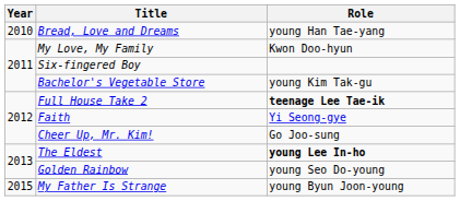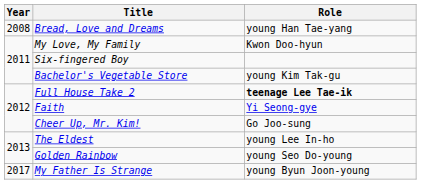 <table class="wikitable" style="width:550px">
 <tr>
 <th width=10>Year</th>
 <th>Title</th>
 <th>Role</th>
 </tr>
 <tr>
-<td>2010</td>
+<td>2008</td>
 <td><em><a href='#'>Bread, Love and Dreams</a></em></td>
 <td>young Han Tae-yang</td>
 </tr>
 <tr>
 <td rowspan=3>2011</td>
 <td><em>My Love, My Family</em></td>
 <td>Kwon Doo-hyun</td>
 </tr>
 <tr>
 <td><em>Six-fingered Boy</em></td>
 <td></td>
 </tr>
 <tr>
 <td><em><a href='#'>Bachelor's Vegetable Store</a></em></td>
 <td>young Kim Tak-gu</td>
 </tr>
 <tr>
 <td rowspan=3>2012</td>
 <td><em><a href='#'>Full House Take 2</a></em></td>
 <td><strong>teenage Lee Tae-ik</strong></td>
 </tr>
 <tr>
 <td><em><a href='#'>Faith</a></em></td>
 <td><a href='#'>Yi Seong-gye</a></td>
 </tr>
 <tr>
 <td><em><a href='#'>Cheer Up, Mr. Kim!</a></em></td>
 <td>Go Joo-sung</td>
 </tr>
 <tr>
 <td rowspan=2>2013</td>
 <td><em><a href='#'>The Eldest</a></em></td>
-<td><strong>young Lee In-ho</strong></td>
+<td>young Lee In-ho</td>
 </tr>
 <tr>
 <td><em><a href='#'>Golden Rainbow</a></em></td>
 <td>young Seo Do-young</td>
 </tr>
 <tr>
-<td>2015</td>
+<td>2017</td>
 <td><em><a href='#'>My Father Is Strange</a></em></td>
 <td>young Byun Joon-young</td>
 </tr>
 </table>
